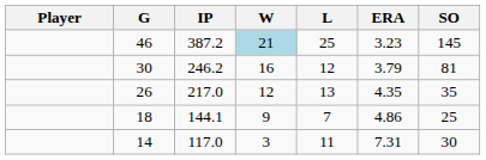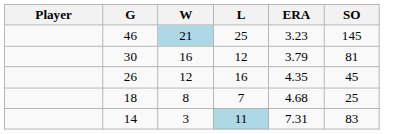 <table class="wikitable sortable">
 <tr>
 <th bgcolor="#DDDDFF" width="16%">Player</th>
 <th bgcolor="#DDDDFF" width="9%">G</th>
-<th bgcolor="#DDDDFF" width="9%">IP</th>
 <th bgcolor="#DDDDFF" width="9%">W</th>
 <th bgcolor="#DDDDFF" width="9%">L</th>
 <th bgcolor="#DDDDFF" width="9%">ERA</th>
 <th bgcolor="#DDDDFF" width="9%">SO</th>
 </tr>
 <tr align="center">
 <td></td>
 <td>46</td>
-<td>387.2</td>
 <td style="background: lightblue;">21</td>
 <td>25</td>
 <td>3.23</td>
 <td>145</td>
 </tr>
 <tr align="center">
 <td></td>
 <td>30</td>
-<td>246.2</td>
 <td>16</td>
 <td>12</td>
 <td>3.79</td>
 <td>81</td>
 </tr>
 <tr align="center">
 <td></td>
 <td>26</td>
-<td>217.0</td>
 <td>12</td>
-<td>13</td>
+<td>16</td>
 <td>4.35</td>
-<td>35</td>
+<td>45</td>
 </tr>
 <tr align="center">
 <td></td>
 <td>18</td>
-<td>144.1</td>
-<td>9</td>
+<td>8</td>
 <td>7</td>
-<td>4.86</td>
+<td>4.68</td>
 <td>25</td>
 </tr>
 <tr align="center">
 <td></td>
 <td>14</td>
-<td>117.0</td>
 <td>3</td>
-<td>11</td>
+<td style="background: lightblue;">11</td>
 <td>7.31</td>
-<td>30</td>
+<td>83</td>
 </tr>
 </table>
